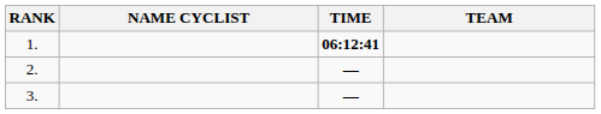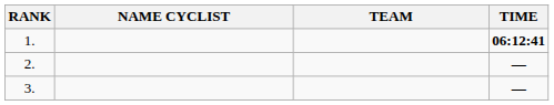 <table class="wikitable" style="font-size:95%;">
 <tr>
 <th>RANK</th>
 <th align="left" style="width: 16em">NAME CYCLIST</th>
+<th align="left" style="width: 13em">TEAM</th>
 <th>TIME</th>
-<th align="left" style="width: 13em">TEAM</th>
 </tr>
 <tr>
 <td align="center">1.</td>
 <td></td>
+<td></td>
 <td align="center"><strong>06:12:41</strong></td>
-<td></td>
 </tr>
 <tr>
 <td align="center">2.</td>
 <td></td>
+<td></td>
 <td align="center"><strong>—</strong></td>
-<td></td>
 </tr>
 <tr>
 <td align="center">3.</td>
 <td></td>
+<td></td>
 <td align="center"><strong>—</strong></td>
-<td></td>
 </tr>
 </table>
